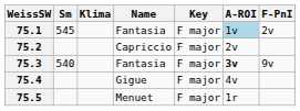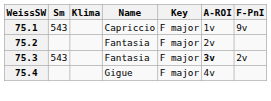 <table border="1" class="wikitable sortable">
 <tr>
 <th data-sort-type="number">WeissSW</th>
 <th>Sm</th>
 <th>Klima</th>
 <th class="unsortable">Name</th>
 <th class="unsortable">Key</th>
 <th>A-ROI</th>
 <th>F-PnI</th>
 </tr>
 <tr>
 <th data-sort-value="1">75.1</th>
-<td>545</td>
+<td>543</td>
 <td></td>
-<td>Fantasia</td>
+<td>Capriccio</td>
 <td>F major</td>
-<td style="background: lightblue;">1v</td>
-<td>2v</td>
+<td>1v</td>
+<td>9v</td>
 </tr>
 <tr>
 <th data-sort-value="2">75.2</th>
 <td></td>
 <td></td>
-<td>Capriccio</td>
+<td>Fantasia</td>
 <td>F major</td>
 <td>2v</td>
 <td></td>
 </tr>
 <tr>
 <th data-sort-value="3">75.3</th>
-<td>540</td>
+<td>543</td>
 <td></td>
 <td>Fantasia</td>
 <td>F major</td>
 <td><strong>3v</strong></td>
-<td>9v</td>
+<td>2v</td>
 </tr>
 <tr>
 <th data-sort-value="4">75.4</th>
 <td></td>
 <td></td>
 <td>Gigue</td>
 <td>F major</td>
 <td>4v</td>
 <td></td>
 </tr>
-<tr>
-<th data-sort-value="5">75.5</th>
-<td></td>
-<td></td>
-<td>Menuet</td>
-<td>F major</td>
-<td>1r</td>
-<td></td>
-</tr>
 </table>
